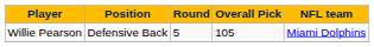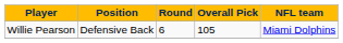 <table class="wikitable" border="1">
 <tr>
 <th style="background: #FFBC00; color: #002659">Player</th>
 <th style="background: #FFBC00; color: #002659">Position</th>
 <th style="background: #FFBC00; color: #002659">Round</th>
 <th style="background: #FFBC00; color: #002659">Overall Pick</th>
 <th style="background: #FFBC00; color: #002659">NFL team</th>
 </tr>
 <tr>
 <td>Willie Pearson</td>
 <td>Defensive Back</td>
-<td>5</td>
+<td>6</td>
 <td>105</td>
 <td><a href='#'>Miami Dolphins</a></td>
 </tr>
 <tr>
 </tr>
 </table>
